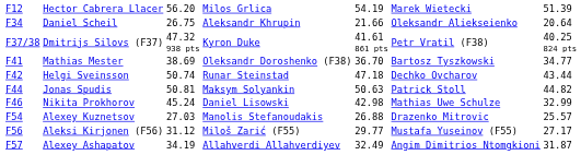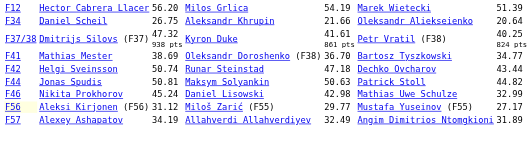 <table>
 <tr>
 <td><a href='#'>F12</a></td>
 <td><a href='#'>Hector Cabrera Llacer</a><br></td>
 <td>56.20</td>
 <td><a href='#'>Milos Grlica</a><br></td>
 <td>54.19</td>
 <td><a href='#'>Marek Wietecki</a><br></td>
 <td>51.39</td>
 </tr>
 <tr>
 <td><a href='#'>F34</a></td>
 <td><a href='#'>Daniel Scheil</a><br></td>
 <td>26.75</td>
 <td><a href='#'>Aleksandr Khrupin</a><br></td>
 <td>21.66</td>
 <td><a href='#'>Oleksandr Aliekseienko</a><br></td>
 <td>20.64</td>
 </tr>
 <tr>
 <td><a href='#'>F37/38</a></td>
 <td><a href='#'>Dmitrijs Silovs</a> (F37)<br></td>
 <td>47.32<br><small>938 pts</small></td>
 <td><a href='#'>Kyron Duke</a><br></td>
 <td>41.61<br><small>861 pts</small></td>
 <td><a href='#'>Petr Vratil</a> (F38)<br></td>
 <td>40.25<br><small>824 pts</small></td>
 </tr>
 <tr>
 <td><a href='#'>F41</a></td>
 <td><a href='#'>Mathias Mester</a><br></td>
 <td>38.69</td>
 <td><a href='#'>Oleksandr Doroshenko</a> (F38)<br></td>
 <td>36.70</td>
 <td><a href='#'>Bartosz Tyszkowski</a><br></td>
 <td>34.77</td>
 </tr>
 <tr>
 <td><a href='#'>F42</a></td>
 <td><a href='#'>Helgi Sveinsson</a><br></td>
 <td>50.74</td>
 <td><a href='#'>Runar Steinstad</a><br></td>
 <td>47.18</td>
 <td><a href='#'>Dechko Ovcharov</a><br></td>
 <td>43.44</td>
 </tr>
 <tr>
 <td><a href='#'>F44</a></td>
 <td><a href='#'>Jonas Spudis</a><br></td>
 <td>50.81</td>
 <td><a href='#'>Maksym Solyankin</a><br></td>
 <td>50.63</td>
 <td><a href='#'>Patrick Stoll</a><br></td>
 <td>44.82</td>
 </tr>
 <tr>
 <td><a href='#'>F46</a></td>
 <td><a href='#'>Nikita Prokhorov</a><br></td>
 <td>45.24</td>
 <td><a href='#'>Daniel Lisowski</a><br></td>
 <td>42.98</td>
 <td><a href='#'>Mathias Uwe Schulze</a><br></td>
 <td>32.99</td>
 </tr>
 <tr>
-<td><a href='#'>F54</a></td>
-<td><a href='#'>Alexey Kuznetsov</a><br></td>
-<td>27.03</td>
-<td><a href='#'>Manolis Stefanoudakis</a><br></td>
-<td>26.88</td>
-<td><a href='#'>Drazenko Mitrovic</a><br></td>
-<td>25.57</td>
-</tr>
-<tr>
-<td><a href='#'>F56</a></td>
+<td style="background: lightyellow;"><a href='#'>F56</a></td>
 <td><a href='#'>Aleksi Kirjonen</a> (F56)<br></td>
 <td>31.12</td>
 <td><a href='#'>Miloš Zarić</a> (F55)<br></td>
 <td>29.77</td>
 <td><a href='#'>Mustafa Yuseinov</a> (F55)<br></td>
 <td>27.17</td>
 </tr>
 <tr>
 <td><a href='#'>F57</a></td>
 <td><a href='#'>Alexey Ashapatov</a><br></td>
 <td>34.19</td>
 <td><a href='#'>Allahverdi Allahverdiyev</a><br></td>
 <td>32.49</td>
 <td><a href='#'>Angim Dimitrios Ntomgkioni</a><br></td>
-<td>31.87</td>
+<td>31.89</td>
 </tr>
 </table>
